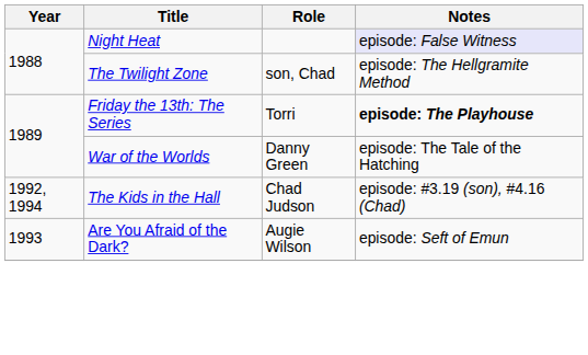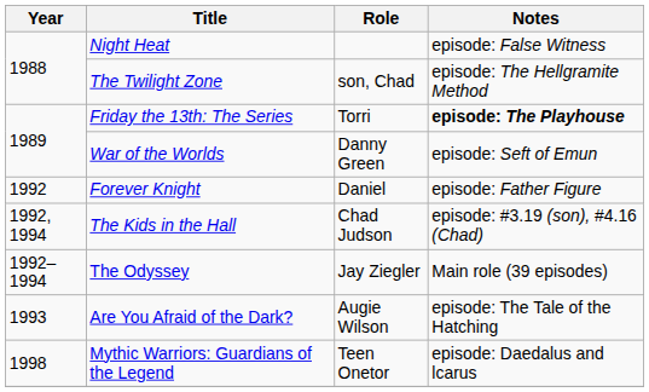 <table class="wikitable sortable">
 <tr>
 <th>Year</th>
 <th>Title</th>
 <th>Role</th>
 <th class="unsortable">Notes</th>
 </tr>
 <tr>
 <td rowspan="2">1988</td>
 <td><em><a href='#'>Night Heat</a></em></td>
 <td></td>
-<td style="background: lavender;">episode: <em>False Witness</em></td>
+<td>episode: <em>False Witness</em></td>
 </tr>
 <tr>
 <td><em><a href='#'>The Twilight Zone</a></em></td>
 <td>son, Chad</td>
 <td>episode: <em>The Hellgramite Method</em></td>
 </tr>
 <tr>
 <td rowspan="2">1989</td>
 <td><em><a href='#'>Friday the 13th: The Series</a></em></td>
 <td>Torri</td>
 <td><strong>episode: <em>The Playhouse</em></strong></td>
 </tr>
 <tr>
 <td><em><a href='#'>War of the Worlds</a></em></td>
 <td>Danny Green</td>
-<td>episode: </em>The Tale of the Hatching<em></td>
+<td>episode: <em>Seft of Emun</em></td>
+</tr>
+<tr>
+<td>1992</td>
+<td><em><a href='#'>Forever Knight</a></em></td>
+<td>Daniel</td>
+<td>episode: <em>Father Figure</em></td>
 </tr>
 <tr>
 <td>1992, 1994</td>
 <td><em><a href='#'>The Kids in the Hall</a></td>
 <td>Chad Judson</td>
 <td>episode: </em>#3.19<em> (son), </em>#4.16<em> (Chad)</td>
 </tr>
 <tr>
+<td>1992–1994</td>
+<td></em><a href='#'>The Odyssey</a><em></td>
+<td>Jay Ziegler</td>
+<td>Main role (39 episodes)</td>
+</tr>
+<tr>
 <td>1993</td>
 <td></em><a href='#'>Are You Afraid of the Dark?</a><em></td>
 <td>Augie Wilson</td>
-<td>episode: <em>Seft of Emun</em></td>
+<td>episode: </em>The Tale of the Hatching<em></td>
+</tr>
+<tr>
+<td>1998</td>
+<td></em><a href='#'>Mythic Warriors: Guardians of the Legend</a><em></td>
+<td>Teen Onetor</td>
+<td>episode: </em>Daedalus and lcarus<em></td>
 </tr>
 <tr>
 </tr>
 </table>
